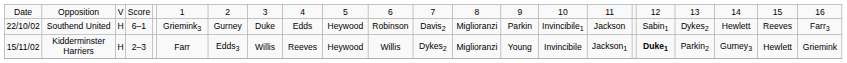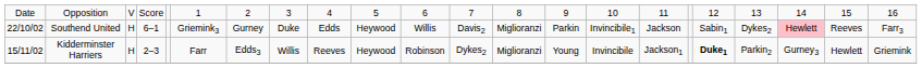 <table class="wikitable" style="font-size: 80%; text-align: center;">
 <tr style="text-align:center;">
 <td style="width:10px; ">Date</td>
 <td style="width:150px; ">Opposition</td>
 <td style="width:5px; ">V</td>
 <td style="width:5px; ">Score</td>
 <td style="width:1px; text-align:center;"></td>
 <td style="width:95px; ">1</td>
 <td style="width:75px; ">2</td>
 <td style="width:75px; ">3</td>
 <td style="width:75px; ">4</td>
 <td style="width:75px; ">5</td>
 <td style="width:75px; ">6</td>
 <td style="width:75px; ">7</td>
 <td style="width:75px; ">8</td>
 <td style="width:75px; ">9</td>
 <td style="width:75px; ">10</td>
 <td style="width:75px; ">11</td>
 <td style="width:1px; text-align:center;"></td>
 <td style="width:75px; ">12</td>
 <td style="width:75px; ">13</td>
 <td style="width:75px; ">14</td>
 <td style="width:75px; ">15</td>
 <td style="width:75px; ">16</td>
 </tr>
 <tr>
 <td>22/10/02</td>
 <td>Southend United</td>
 <td>H</td>
 <td>6–1</td>
 <td></td>
 <td>Griemink<sub>3</sub></td>
 <td>Gurney</td>
 <td>Duke</td>
 <td>Edds</td>
 <td>Heywood</td>
-<td>Robinson</td>
+<td>Willis</td>
 <td>Davis<sub>2</sub></td>
 <td>Miglioranzi</td>
 <td>Parkin</td>
 <td>Invincibile<sub>1</sub></td>
 <td>Jackson</td>
 <td></td>
 <td>Sabin<sub>1</sub></td>
 <td>Dykes<sub>2</sub></td>
-<td>Hewlett</td>
+<td style="background: pink;">Hewlett</td>
 <td>Reeves</td>
 <td>Farr<sub>3</sub></td>
 </tr>
 <tr>
 <td>15/11/02</td>
 <td>Kidderminster Harriers</td>
 <td>H</td>
 <td>2–3</td>
 <td></td>
 <td>Farr</td>
 <td>Edds<sub>3</sub></td>
 <td>Willis</td>
 <td>Reeves</td>
 <td>Heywood</td>
-<td>Willis</td>
+<td>Robinson</td>
 <td>Dykes<sub>2</sub></td>
 <td>Miglioranzi</td>
 <td>Young</td>
 <td>Invincibile</td>
 <td>Jackson<sub>1</sub></td>
 <td></td>
 <td><strong>Duke<sub>1</sub></strong></td>
 <td>Parkin<sub>2</sub></td>
 <td>Gurney<sub>3</sub></td>
 <td>Hewlett</td>
 <td>Griemink</td>
 </tr>
 <tr>
 </tr>
 </table>
